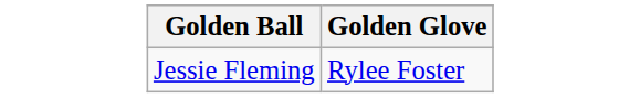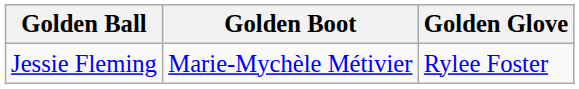 <table class="wikitable" style="margin:auto">
 <tr>
 <th>Golden Ball</th>
+<th>Golden Boot</th>
 <th>Golden Glove</th>
 </tr>
 <tr>
 <td> <a href='#'>Jessie Fleming</a></td>
+<td> <a href='#'>Marie-Mychèle Métivier</a></td>
 <td> <a href='#'>Rylee Foster</a></td>
 </tr>
 </table>
